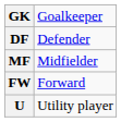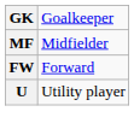 <table class="wikitable">
 <tr>
 <th>GK</th>
 <td><a href='#'>Goalkeeper</a></td>
-</tr>
-<tr>
-<th>DF</th>
-<td><a href='#'>Defender</a></td>
 </tr>
 <tr>
 <th>MF</th>
 <td><a href='#'>Midfielder</a></td>
 </tr>
 <tr>
 <th>FW</th>
 <td><a href='#'>Forward</a></td>
 </tr>
 <tr>
 <th>U</th>
 <td>Utility player</td>
 </tr>
 </table>
